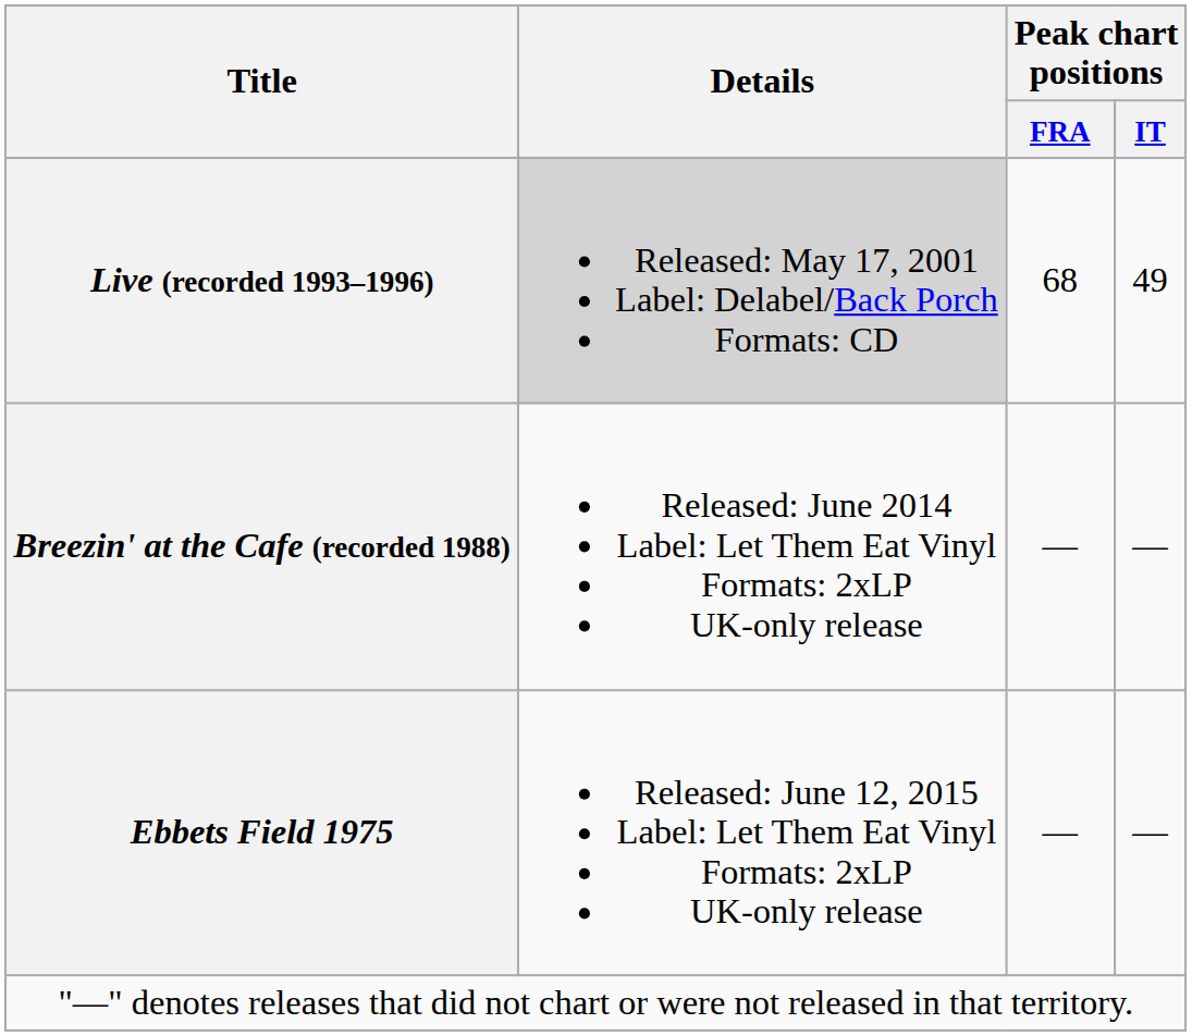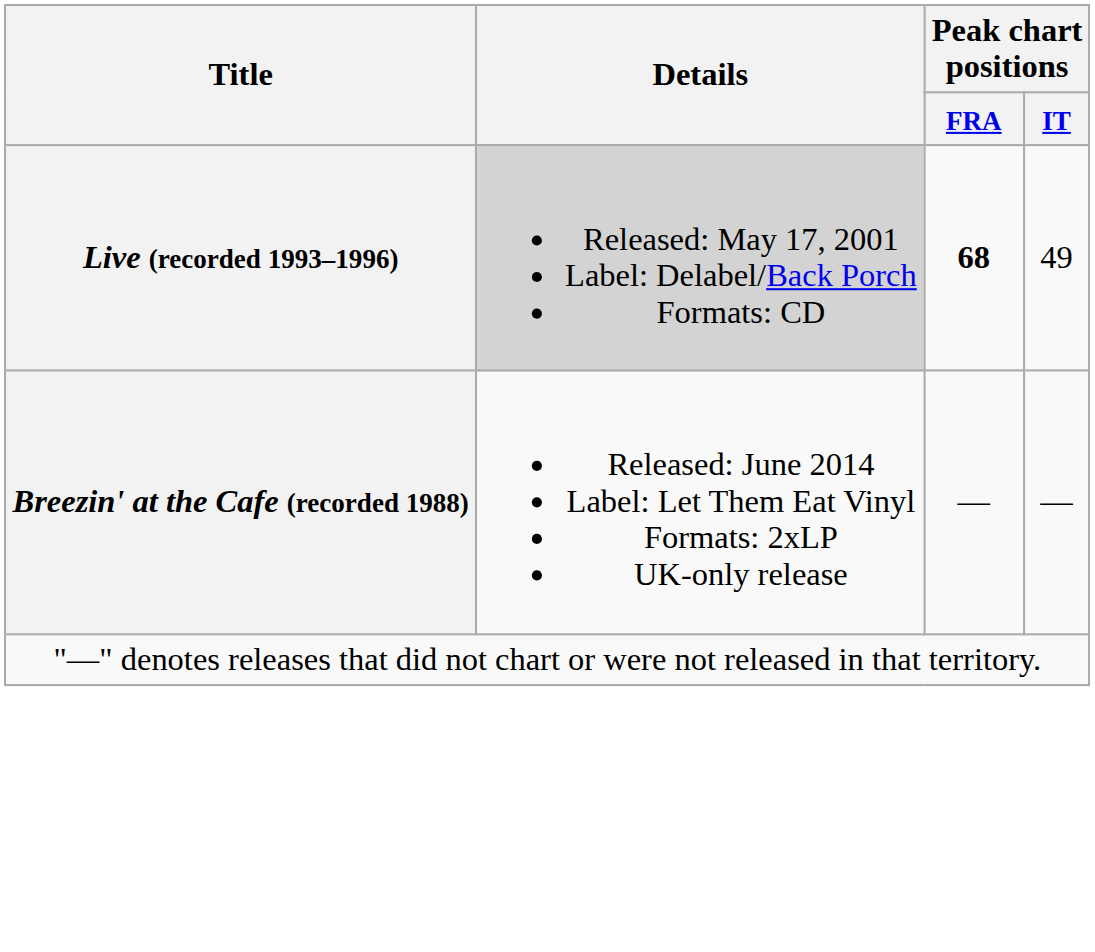 <table class="wikitable plainrowheaders" style="text-align:center;">
 <tr>
 <th scope="col" rowspan="2">Title</th>
 <th scope="col" rowspan="2">Details</th>
 <th colspan="2">Peak chart<br>positions</th>
 </tr>
 <tr>
 <th><small><a href='#'>FRA</a></small><br></th>
 <th><small><a href='#'>IT</a></small><br></th>
 </tr>
 <tr>
 <th scope="row"><em>Live</em> <small>(recorded 1993–1996)</small></th>
 <td style="background: lightgrey;"><br><ul><li>Released: May 17, 2001</li><li>Label: Delabel/<a href='#'>Back Porch</a></li><li>Formats: CD</li></ul></td>
-<td>68</td>
+<td><strong>68</strong></td>
 <td>49</td>
 </tr>
 <tr>
 <th scope="row"><em>Breezin' at the Cafe</em> <small>(recorded 1988)</small></th>
 <td><br><ul><li>Released: June 2014</li><li>Label: Let Them Eat Vinyl</li><li>Formats: 2xLP</li><li>UK-only release</li></ul></td>
 <td>—</td>
 <td>—</td>
 </tr>
 <tr>
-<th scope="row"><em>Ebbets Field 1975</em></th>
-<td><br><ul><li>Released: June 12, 2015</li><li>Label: Let Them Eat Vinyl</li><li>Formats: 2xLP</li><li>UK-only release</li></ul></td>
-<td>—</td>
-<td>—</td>
-</tr>
-<tr>
 <td colspan="4">"—" denotes releases that did not chart or were not released in that territory.</td>
 </tr>
 </table>
